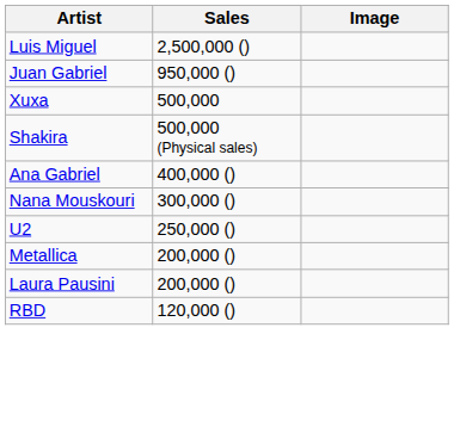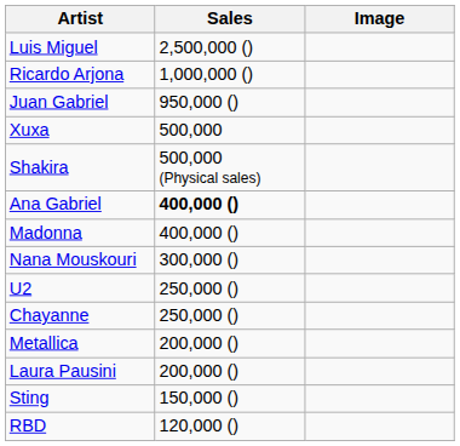 <table class="wikitable plainrowheaders sortable">
 <tr>
 <th scope="col" style="width:130px;">Artist</th>
 <th scope="col" style="width:130px;">Sales </th>
 <th scope="col" style="width:130px;">Image</th>
 </tr>
 <tr>
 <td><a href='#'>Luis Miguel</a></td>
 <td>2,500,000 ()</td>
+<td></td>
+</tr>
+<tr>
+<td><a href='#'>Ricardo Arjona</a></td>
+<td>1,000,000 ()</td>
 <td></td>
 </tr>
 <tr>
 <td><a href='#'>Juan Gabriel</a></td>
 <td>950,000 ()</td>
 <td></td>
 </tr>
 <tr>
 <td><a href='#'>Xuxa</a></td>
 <td>500,000</td>
 <td></td>
 </tr>
 <tr>
 <td><a href='#'>Shakira</a></td>
 <td>500,000<br><small>(Physical sales)</small> </td>
 <td></td>
 </tr>
 <tr>
 <td><a href='#'>Ana Gabriel</a></td>
+<td><strong>400,000 ()</strong></td>
+<td></td>
+</tr>
+<tr>
+<td><a href='#'>Madonna</a></td>
 <td>400,000 ()</td>
 <td></td>
 </tr>
 <tr>
 <td><a href='#'>Nana Mouskouri</a></td>
 <td>300,000 ()</td>
 <td></td>
 </tr>
 <tr>
 <td><a href='#'>U2</a></td>
 <td>250,000 ()</td>
 <td></td>
 </tr>
 <tr>
+<td><a href='#'>Chayanne</a></td>
+<td>250,000 ()</td>
+<td></td>
+</tr>
+<tr>
 <td><a href='#'>Metallica</a></td>
 <td>200,000 ()</td>
 <td></td>
 </tr>
 <tr>
 <td><a href='#'>Laura Pausini</a></td>
 <td>200,000 ()</td>
 <td></td>
 </tr>
 <tr>
+<td><a href='#'>Sting</a></td>
+<td>150,000 ()</td>
+<td></td>
+</tr>
+<tr>
 <td><a href='#'>RBD</a></td>
 <td>120,000 ()</td>
 <td></td>
 </tr>
 </table>
